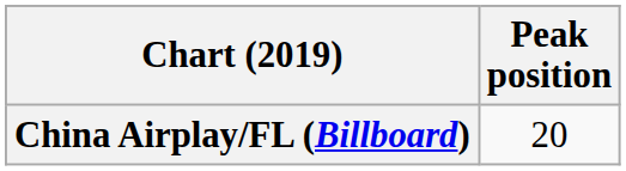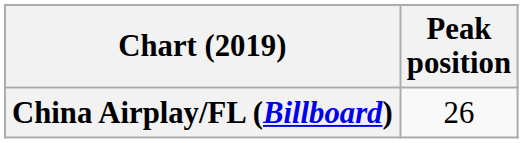 <table class="wikitable plainrowheaders" style="text-align:center">
 <tr>
 <th scope="col">Chart (2019)</th>
 <th scope="col">Peak<br>position</th>
 </tr>
 <tr>
 <th scope="row">China Airplay/FL (<em><a href='#'>Billboard</a></em>)</th>
-<td>20</td>
+<td>26</td>
 </tr>
 </table>
